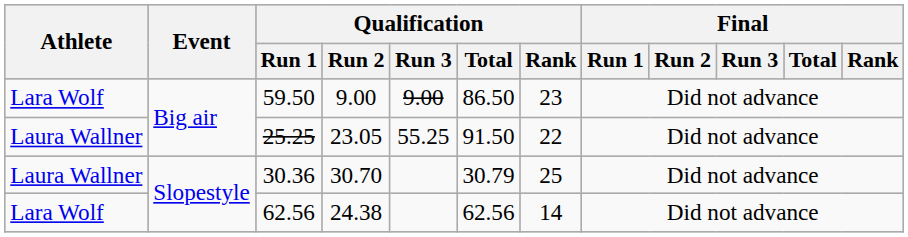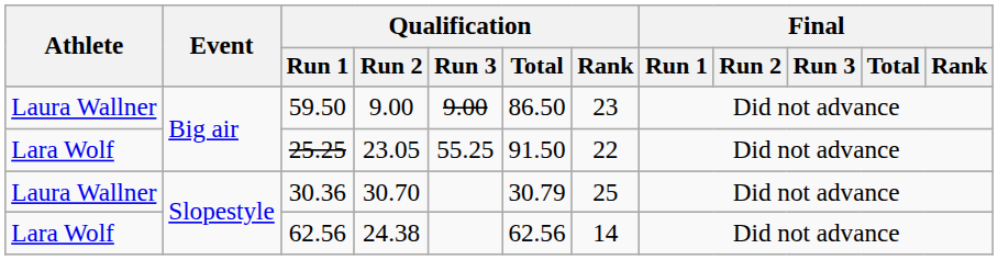 <table class=wikitable style="font-size:90%; text-align:center">
 <tr>
 <th rowspan=2>Athlete</th>
 <th rowspan=2>Event</th>
 <th colspan=5>Qualification</th>
 <th colspan=5>Final</th>
 </tr>
 <tr style=font-size:95%>
 <th>Run 1</th>
 <th>Run 2</th>
 <th>Run 3</th>
 <th>Total</th>
 <th>Rank</th>
 <th>Run 1</th>
 <th>Run 2</th>
 <th>Run 3</th>
 <th>Total</th>
 <th>Rank</th>
 </tr>
 <tr>
-<td align=left><a href='#'>Lara Wolf</a></td>
+<td align=left><a href='#'>Laura Wallner</a></td>
 <td align=left rowspan=2><a href='#'>Big air</a></td>
 <td>59.50</td>
 <td>9.00</td>
 <td><s>9.00</s></td>
 <td>86.50</td>
 <td>23</td>
 <td colspan=5>Did not advance</td>
 </tr>
 <tr>
-<td align=left><a href='#'>Laura Wallner</a></td>
+<td align=left><a href='#'>Lara Wolf</a></td>
 <td><s>25.25</s></td>
 <td>23.05</td>
 <td>55.25</td>
 <td>91.50</td>
 <td>22</td>
 <td colspan=5>Did not advance</td>
 </tr>
 <tr>
 <td align=left><a href='#'>Laura Wallner</a></td>
 <td align=left rowspan=2><a href='#'>Slopestyle</a></td>
 <td>30.36</td>
 <td>30.70</td>
 <td></td>
 <td>30.79</td>
 <td>25</td>
 <td colspan=5>Did not advance</td>
 </tr>
 <tr>
 <td align=left><a href='#'>Lara Wolf</a></td>
 <td>62.56</td>
 <td>24.38</td>
 <td></td>
 <td>62.56</td>
 <td>14</td>
 <td colspan=5>Did not advance</td>
 </tr>
 </table>
